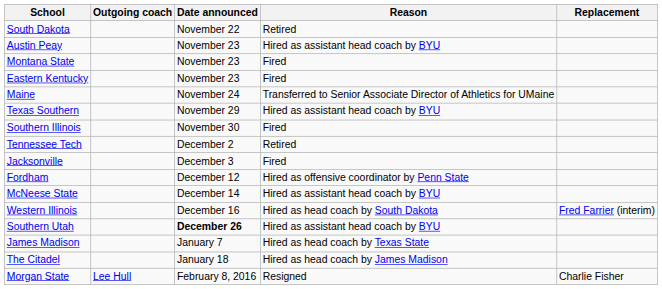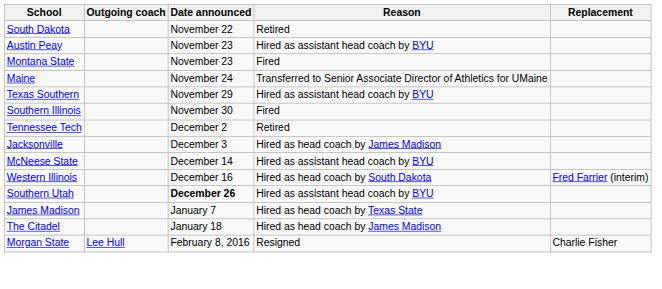 <table class="wikitable sortable">
 <tr>
 <th>School</th>
 <th>Outgoing coach</th>
 <th>Date announced</th>
 <th>Reason</th>
 <th>Replacement</th>
 </tr>
 <tr>
 <td><a href='#'>South Dakota</a></td>
 <td></td>
 <td>November 22</td>
 <td>Retired</td>
 <td></td>
 </tr>
 <tr>
 <td><a href='#'>Austin Peay</a></td>
 <td></td>
 <td>November 23</td>
 <td>Hired as assistant head coach by <a href='#'>BYU</a></td>
 <td></td>
 </tr>
 <tr>
 <td><a href='#'>Montana State</a></td>
-<td></td>
-<td>November 23</td>
-<td>Fired</td>
-<td></td>
-</tr>
-<tr>
-<td><a href='#'>Eastern Kentucky</a></td>
 <td></td>
 <td>November 23</td>
 <td>Fired</td>
 <td></td>
 </tr>
 <tr>
 <td><a href='#'>Maine</a></td>
 <td></td>
 <td>November 24</td>
 <td>Transferred to Senior Associate Director of Athletics for UMaine</td>
 <td></td>
 </tr>
 <tr>
 <td><a href='#'>Texas Southern</a></td>
 <td></td>
 <td>November 29</td>
 <td>Hired as assistant head coach by <a href='#'>BYU</a></td>
 <td></td>
 </tr>
 <tr>
 <td><a href='#'>Southern Illinois</a></td>
 <td></td>
 <td>November 30</td>
 <td>Fired</td>
 <td></td>
 </tr>
 <tr>
 <td><a href='#'>Tennessee Tech</a></td>
 <td></td>
 <td>December 2</td>
 <td>Retired</td>
 <td></td>
 </tr>
 <tr>
 <td><a href='#'>Jacksonville</a></td>
 <td></td>
 <td>December 3</td>
-<td>Fired</td>
-<td></td>
-</tr>
-<tr>
-<td><a href='#'>Fordham</a></td>
-<td></td>
-<td>December 12</td>
-<td>Hired as offensive coordinator by <a href='#'>Penn State</a></td>
+<td>Hired as head coach by <a href='#'>James Madison</a></td>
 <td></td>
 </tr>
 <tr>
 <td><a href='#'>McNeese State</a></td>
 <td></td>
 <td>December 14</td>
 <td>Hired as assistant head coach by <a href='#'>BYU</a></td>
 <td></td>
 </tr>
 <tr>
 <td><a href='#'>Western Illinois</a></td>
 <td></td>
 <td>December 16</td>
 <td>Hired as head coach by <a href='#'>South Dakota</a></td>
 <td><a href='#'>Fred Farrier</a> (interim)</td>
 </tr>
 <tr>
 <td><a href='#'>Southern Utah</a></td>
 <td></td>
 <td><strong>December 26</strong></td>
 <td>Hired as assistant head coach by <a href='#'>BYU</a></td>
 <td></td>
 </tr>
 <tr>
 <td><a href='#'>James Madison</a></td>
 <td></td>
 <td>January 7</td>
 <td>Hired as head coach by <a href='#'>Texas State</a></td>
 <td></td>
 </tr>
 <tr>
 <td><a href='#'>The Citadel</a></td>
 <td></td>
 <td>January 18</td>
 <td>Hired as head coach by <a href='#'>James Madison</a></td>
 <td></td>
 </tr>
 <tr>
 <td><a href='#'>Morgan State</a></td>
 <td><a href='#'>Lee Hull</a></td>
 <td>February 8, 2016</td>
 <td>Resigned</td>
 <td>Charlie Fisher</td>
 </tr>
 </table>
